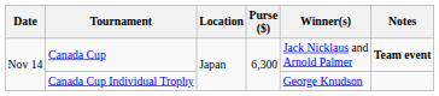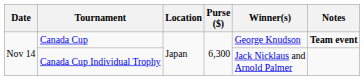 <table class="wikitable" style="font-size:95%">
 <tr>
 <th>Date</th>
 <th>Tournament</th>
 <th>Location</th>
 <th>Purse<br>($)</th>
 <th>Winner(s)</th>
 <th>Notes</th>
 </tr>
 <tr>
 <td rowspan=2>Nov 14</td>
 <td><a href='#'>Canada Cup</a></td>
 <td rowspan=2>Japan</td>
 <td rowspan=2 align=right>6,300</td>
-<td> <a href='#'>Jack Nicklaus</a> and<br> <a href='#'>Arnold Palmer</a></td>
+<td> <a href='#'>George Knudson</a></td>
 <td><strong>Team event</strong></td>
 </tr>
 <tr>
 <td><a href='#'>Canada Cup Individual Trophy</a></td>
-<td> <a href='#'>George Knudson</a></td>
+<td> <a href='#'>Jack Nicklaus</a> and<br> <a href='#'>Arnold Palmer</a></td>
 <td></td>
 </tr>
 </table>
